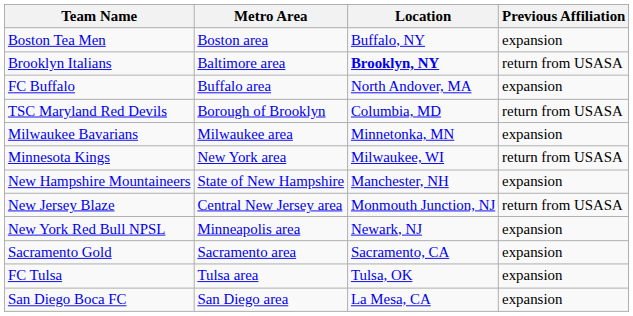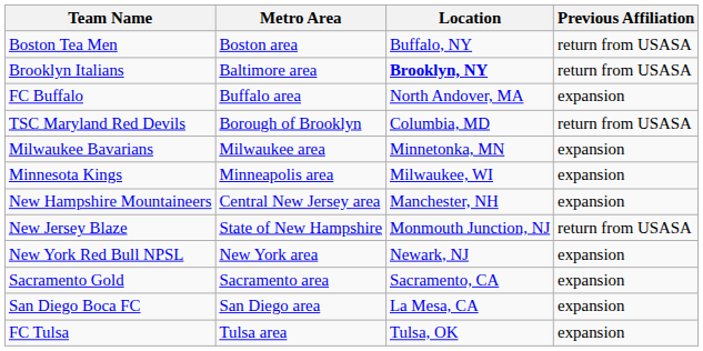 <table class="wikitable">
 <tr>
 <th>Team Name</th>
 <th>Metro Area</th>
 <th>Location</th>
 <th>Previous Affiliation</th>
 </tr>
 <tr>
 <td> <a href='#'>Boston Tea Men</a></td>
 <td><a href='#'>Boston area</a></td>
 <td><a href='#'>Buffalo, NY</a></td>
-<td>expansion</td>
+<td>return from USASA</td>
 </tr>
 <tr>
 <td> <a href='#'>Brooklyn Italians</a></td>
 <td><a href='#'>Baltimore area</a></td>
 <td><strong><a href='#'>Brooklyn, NY</a></strong></td>
 <td>return from USASA</td>
 </tr>
 <tr>
 <td> <a href='#'>FC Buffalo</a></td>
 <td><a href='#'>Buffalo area</a></td>
 <td><a href='#'>North Andover, MA</a></td>
 <td>expansion</td>
 </tr>
 <tr>
 <td> <a href='#'>TSC Maryland Red Devils</a></td>
 <td><a href='#'>Borough of Brooklyn</a></td>
 <td><a href='#'>Columbia, MD</a></td>
 <td>return from USASA</td>
 </tr>
 <tr>
 <td> <a href='#'>Milwaukee Bavarians</a></td>
 <td><a href='#'>Milwaukee area</a></td>
 <td><a href='#'>Minnetonka, MN</a></td>
 <td>expansion</td>
 </tr>
 <tr>
 <td> <a href='#'>Minnesota Kings</a></td>
-<td><a href='#'>New York area</a></td>
+<td><a href='#'>Minneapolis area</a></td>
 <td><a href='#'>Milwaukee, WI</a></td>
-<td>return from USASA</td>
+<td>expansion</td>
 </tr>
 <tr>
 <td> <a href='#'>New Hampshire Mountaineers</a></td>
-<td><a href='#'>State of New Hampshire</a></td>
+<td><a href='#'>Central New Jersey area</a></td>
 <td><a href='#'>Manchester, NH</a></td>
 <td>expansion</td>
 </tr>
 <tr>
 <td> <a href='#'>New Jersey Blaze</a></td>
-<td><a href='#'>Central New Jersey area</a></td>
+<td><a href='#'>State of New Hampshire</a></td>
 <td><a href='#'>Monmouth Junction, NJ</a></td>
 <td>return from USASA</td>
 </tr>
 <tr>
 <td> <a href='#'>New York Red Bull NPSL</a></td>
-<td><a href='#'>Minneapolis area</a></td>
+<td><a href='#'>New York area</a></td>
 <td><a href='#'>Newark, NJ</a></td>
 <td>expansion</td>
 </tr>
 <tr>
 <td> <a href='#'>Sacramento Gold</a></td>
 <td><a href='#'>Sacramento area</a></td>
 <td><a href='#'>Sacramento, CA</a></td>
 <td>expansion</td>
 </tr>
 <tr>
+<td> <a href='#'>San Diego Boca FC</a></td>
+<td><a href='#'>San Diego area</a></td>
+<td><a href='#'>La Mesa, CA</a></td>
+<td>expansion</td>
+</tr>
+<tr>
 <td> <a href='#'>FC Tulsa</a></td>
 <td><a href='#'>Tulsa area</a></td>
 <td><a href='#'>Tulsa, OK</a></td>
 <td>expansion</td>
 </tr>
-<tr>
-<td> <a href='#'>San Diego Boca FC</a></td>
-<td><a href='#'>San Diego area</a></td>
-<td><a href='#'>La Mesa, CA</a></td>
-<td>expansion</td>
-</tr>
 </table>
